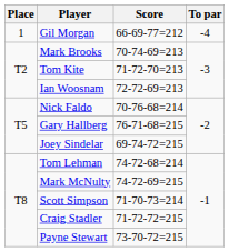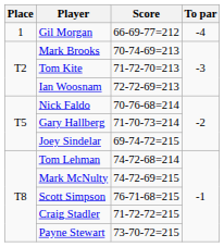 <table class="wikitable">
 <tr>
 <th>Place</th>
 <th>Player</th>
 <th>Score</th>
 <th>To par</th>
 </tr>
 <tr>
 <td align=center>1</td>
 <td> <a href='#'>Gil Morgan</a></td>
 <td align=center>66-69-77=212</td>
 <td align=center>-4</td>
 </tr>
 <tr>
 <td rowspan="3" align=center>T2</td>
 <td> <a href='#'>Mark Brooks</a></td>
 <td align=center>70-74-69=213</td>
 <td rowspan="3" align=center>-3</td>
 </tr>
 <tr>
 <td> <a href='#'>Tom Kite</a></td>
 <td align=center>71-72-70=213</td>
 </tr>
 <tr>
 <td> <a href='#'>Ian Woosnam</a></td>
 <td align=center>72-72-69=213</td>
 </tr>
 <tr>
 <td rowspan="3" align=center>T5</td>
 <td> <a href='#'>Nick Faldo</a></td>
 <td align=center>70-76-68=214</td>
 <td rowspan="3" align=center>-2</td>
 </tr>
 <tr>
 <td> <a href='#'>Gary Hallberg</a></td>
-<td align=center>76-71-68=215</td>
+<td align=center>71-70-73=214</td>
 </tr>
 <tr>
 <td> <a href='#'>Joey Sindelar</a></td>
 <td align=center>69-74-72=215</td>
 </tr>
 <tr>
 <td rowspan="5" align=center>T8</td>
 <td> <a href='#'>Tom Lehman</a></td>
 <td align=center>74-72-68=214</td>
 <td rowspan="5" align=center>-1</td>
 </tr>
 <tr>
 <td> <a href='#'>Mark McNulty</a></td>
 <td align=center>74-72-69=215</td>
 </tr>
 <tr>
 <td> <a href='#'>Scott Simpson</a></td>
-<td align=center>71-70-73=214</td>
+<td align=center>76-71-68=215</td>
 </tr>
 <tr>
 <td> <a href='#'>Craig Stadler</a></td>
 <td align=center>71-72-72=215</td>
 </tr>
 <tr>
 <td> <a href='#'>Payne Stewart</a></td>
 <td align=center>73-70-72=215</td>
 </tr>
 </table>
